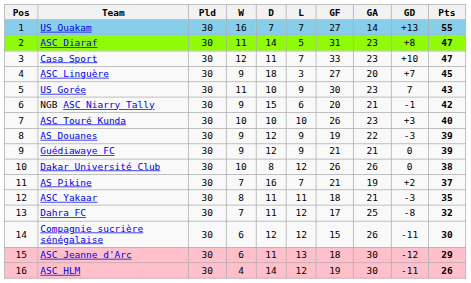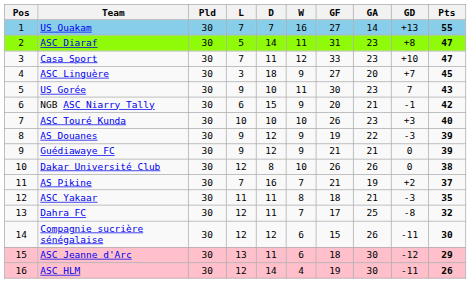 <table class="wikitable" style="text-align: center;">
 <tr>
 <th style="width: 40px;">Pos</th>
 <th style="width: 200px;">Team</th>
 <th style="width: 45px;">Pld</th>
+<th style="width: 35px;">L</th>
+<th style="width: 35px;">D</th>
 <th style="width: 35px;">W</th>
-<th style="width: 35px;">D</th>
-<th style="width: 35px;">L</th>
 <th style="width: 45px;">GF</th>
 <th style="width: 45px;">GA</th>
 <th style="width: 45px;">GD</th>
 <th style="width: 45px;">Pts</th>
 </tr>
 <tr style="background:#87ceeb;">
 <td>1</td>
 <td style="text-align: left;"><a href='#'>US Ouakam</a></td>
 <td>30</td>
-<td>16</td>
 <td>7</td>
 <td>7</td>
+<td>16</td>
 <td>27</td>
 <td>14</td>
 <td>+13</td>
 <td><strong>55</strong></td>
 </tr>
 <tr style="background:#90fb08;">
 <td>2</td>
 <td style="text-align: left;"><a href='#'>ASC Diaraf</a></td>
 <td>30</td>
+<td>5</td>
+<td>14</td>
 <td>11</td>
-<td>14</td>
-<td>5</td>
 <td>31</td>
 <td>23</td>
 <td>+8</td>
 <td><strong>47</strong></td>
 </tr>
 <tr>
 <td>3</td>
 <td style="text-align: left;"><a href='#'>Casa Sport</a></td>
 <td>30</td>
+<td>7</td>
+<td>11</td>
 <td>12</td>
-<td>11</td>
-<td>7</td>
 <td>33</td>
 <td>23</td>
 <td>+10</td>
 <td><strong>47</strong></td>
 </tr>
 <tr>
 <td>4</td>
 <td style="text-align: left;"><a href='#'>ASC Linguère</a></td>
 <td>30</td>
+<td>3</td>
+<td>18</td>
 <td>9</td>
-<td>18</td>
-<td>3</td>
 <td>27</td>
 <td>20</td>
 <td>+7</td>
 <td><strong>45</strong></td>
 </tr>
 <tr>
 <td>5</td>
 <td style="text-align: left;"><a href='#'>US Gorée</a></td>
 <td>30</td>
+<td>9</td>
+<td>10</td>
 <td>11</td>
-<td>10</td>
-<td>9</td>
 <td>30</td>
 <td>23</td>
 <td>7</td>
 <td><strong>43</strong></td>
 </tr>
 <tr>
 <td>6</td>
 <td style="text-align: left;">NGB <a href='#'>ASC Niarry Tally</a></td>
 <td>30</td>
+<td>6</td>
+<td>15</td>
 <td>9</td>
-<td>15</td>
-<td>6</td>
 <td>20</td>
 <td>21</td>
 <td>-1</td>
 <td><strong>42</strong></td>
 </tr>
 <tr>
 <td>7</td>
 <td style="text-align: left;"><a href='#'>ASC Touré Kunda</a></td>
 <td>30</td>
 <td>10</td>
 <td>10</td>
 <td>10</td>
 <td>26</td>
 <td>23</td>
 <td>+3</td>
 <td><strong>40</strong></td>
 </tr>
 <tr>
 <td>8</td>
 <td style="text-align: left;"><a href='#'>AS Douanes</a></td>
 <td>30</td>
 <td>9</td>
 <td>12</td>
 <td>9</td>
 <td>19</td>
 <td>22</td>
 <td>-3</td>
 <td><strong>39</strong></td>
 </tr>
 <tr>
 <td>9</td>
 <td style="text-align: left;"><a href='#'>Guédiawaye FC</a></td>
 <td>30</td>
 <td>9</td>
 <td>12</td>
 <td>9</td>
 <td>21</td>
 <td>21</td>
 <td>0</td>
 <td><strong>39</strong></td>
 </tr>
 <tr>
 <td>10</td>
 <td style="text-align: left;"><a href='#'>Dakar Université Club</a></td>
 <td>30</td>
+<td>12</td>
+<td>8</td>
 <td>10</td>
-<td>8</td>
-<td>12</td>
 <td>26</td>
 <td>26</td>
 <td>0</td>
 <td><strong>38</strong></td>
 </tr>
 <tr>
 <td>11</td>
 <td style="text-align: left;"><a href='#'>AS Pikine</a></td>
 <td>30</td>
 <td>7</td>
 <td>16</td>
 <td>7</td>
 <td>21</td>
 <td>19</td>
 <td>+2</td>
 <td><strong>37</strong></td>
 </tr>
 <tr>
 <td>12</td>
 <td style="text-align: left;"><a href='#'>ASC Yakaar</a></td>
 <td>30</td>
-<td>8</td>
 <td>11</td>
 <td>11</td>
+<td>8</td>
 <td>18</td>
 <td>21</td>
 <td>-3</td>
 <td><strong>35</strong></td>
 </tr>
 <tr>
 <td>13</td>
 <td style="text-align: left;"><a href='#'>Dahra FC</a></td>
 <td>30</td>
+<td>12</td>
+<td>11</td>
 <td>7</td>
-<td>11</td>
-<td>12</td>
 <td>17</td>
 <td>25</td>
 <td>-8</td>
 <td><strong>32</strong></td>
 </tr>
 <tr>
 <td>14</td>
 <td style="text-align: left;"><a href='#'>Compagnie sucrière sénégalaise</a></td>
 <td>30</td>
-<td>6</td>
 <td>12</td>
 <td>12</td>
+<td>6</td>
 <td>15</td>
 <td>26</td>
 <td>-11</td>
 <td><strong>30</strong></td>
 </tr>
 <tr style="background:#ffc0cb;">
 <td>15</td>
 <td style="text-align: left;"><a href='#'>ASC Jeanne d'Arc</a></td>
 <td>30</td>
+<td>13</td>
+<td>11</td>
 <td>6</td>
-<td>11</td>
-<td>13</td>
 <td>18</td>
 <td>30</td>
 <td>-12</td>
 <td><strong>29</strong></td>
 </tr>
 <tr style="background:#ffc0cb;">
 <td>16</td>
 <td style="text-align: left;"><a href='#'>ASC HLM</a></td>
 <td>30</td>
+<td>12</td>
+<td>14</td>
 <td>4</td>
-<td>14</td>
-<td>12</td>
 <td>19</td>
 <td>30</td>
 <td>-11</td>
 <td><strong>26</strong></td>
 </tr>
 </table>
